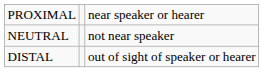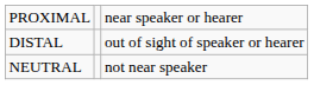 <table class="wikitable">
 <tr>
 <td>PROXIMAL</td>
 <td></td>
 <td>near speaker or hearer</td>
 </tr>
 <tr>
+<td>DISTAL</td>
+<td></td>
+<td>out of sight of speaker or hearer</td>
+</tr>
+<tr>
 <td>NEUTRAL</td>
 <td></td>
 <td>not near speaker</td>
 </tr>
-<tr>
-<td>DISTAL</td>
-<td></td>
-<td>out of sight of speaker or hearer</td>
-</tr>
 </table>
